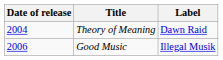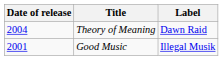 <table class="wikitable" style="font-size: 95%;">
 <tr>
 <th>Date of release</th>
 <th>Title</th>
 <th>Label</th>
 </tr>
 <tr>
 <td><a href='#'>2004</a></td>
 <td><em>Theory of Meaning</em></td>
 <td><a href='#'>Dawn Raid</a></td>
 </tr>
 <tr>
-<td><a href='#'>2006</a></td>
+<td><a href='#'>2001</a></td>
 <td><em>Good Music</em></td>
 <td><a href='#'>Illegal Musik</a></td>
 </tr>
 </table>
